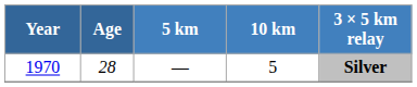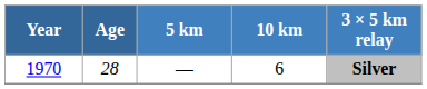 <table class="wikitable" style="font-size:95%; text-align:center; border:grey solid 1px; border-collapse:collapse; background:#ffffff;">
 <tr>
 <th style="background-color:#369; color:white; width:60px;"> Year </th>
 <th style="background-color:#369; color:white; width:40px;"> Age </th>
 <th style="background-color:#4180be; color:white; width:75px;"> 5 km </th>
 <th style="background-color:#4180be; color:white; width:75px;"> 10 km </th>
 <th style="background-color:#4180be; color:white; width:75px;"> 3 × 5 km <br> relay </th>
 </tr>
 <tr>
 <td><a href='#'>1970</a></td>
 <td><em>28</em></td>
 <td>—</td>
-<td>5</td>
+<td>6</td>
 <td style="background:silver;"><strong>Silver</strong></td>
 </tr>
 <tr>
 </tr>
 </table>
